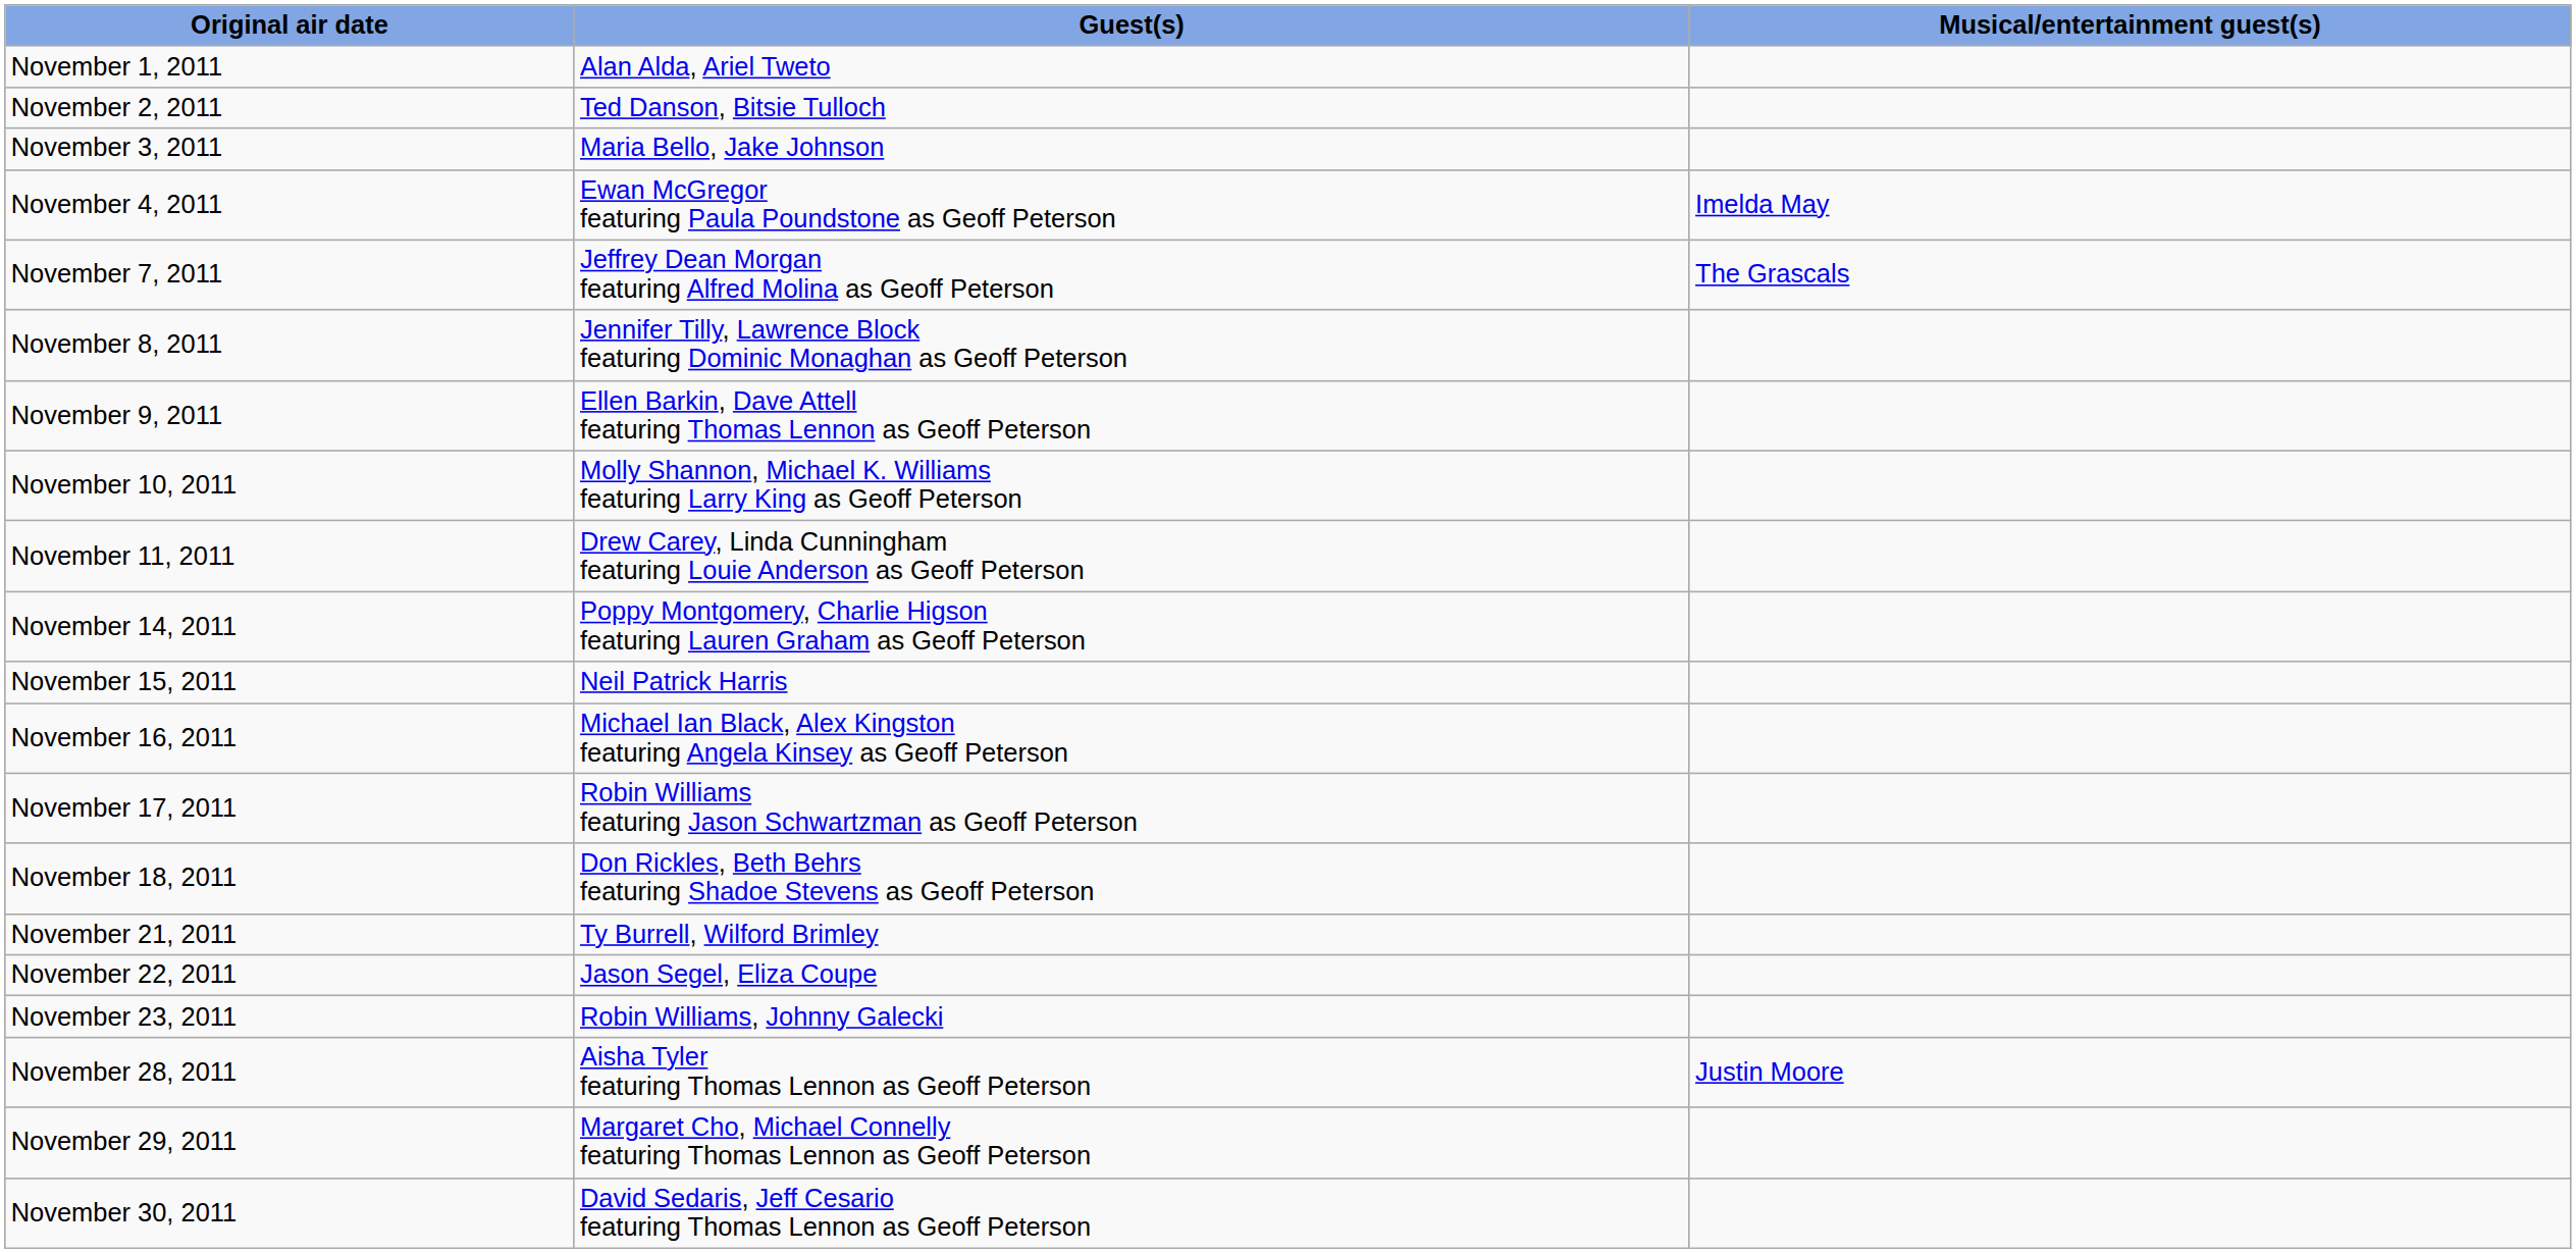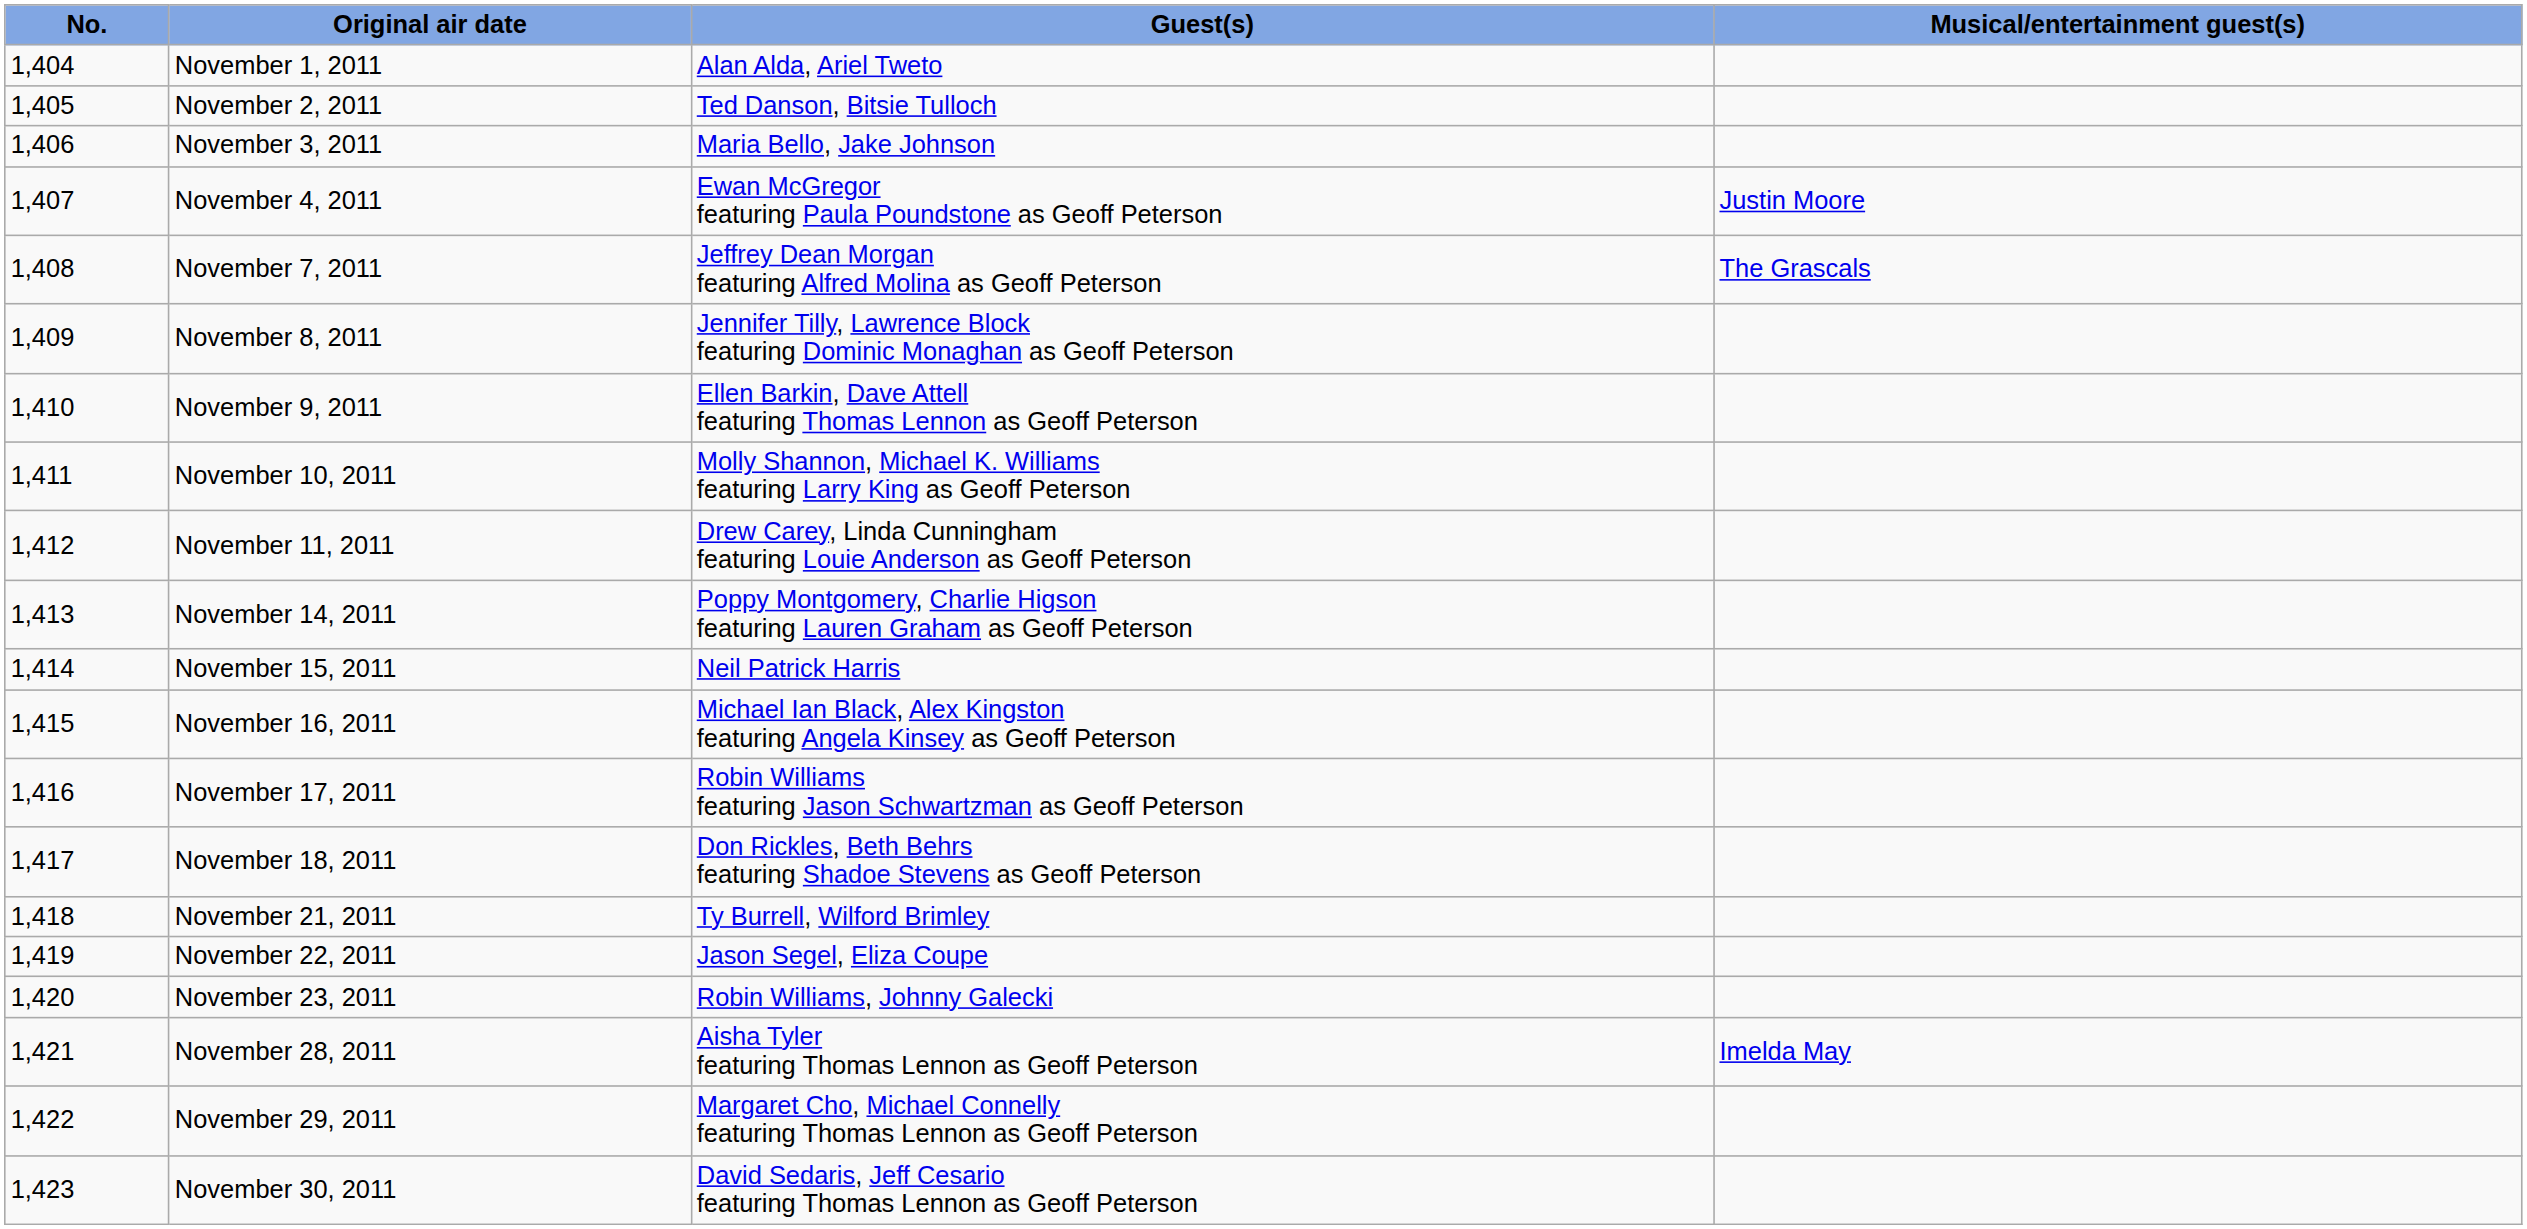 <table class="wikitable plainrowheaders" style="width:100%;">
 <tr>
+<th style="width:50px; background:#81a6e3;">No.</th>
 <th style="width:175px; background:#81a6e3;">Original air date</th>
 <th style="width:350px; background:#81a6e3;">Guest(s)</th>
 <th style="width:275px; background:#81a6e3;">Musical/entertainment guest(s)</th>
 </tr>
 <tr>
+<td>1,404</td>
 <td>November 1, 2011</td>
 <td><a href='#'>Alan Alda</a>, <a href='#'>Ariel Tweto</a></td>
 <td></td>
 </tr>
 <tr>
+<td>1,405</td>
 <td>November 2, 2011</td>
 <td><a href='#'>Ted Danson</a>, <a href='#'>Bitsie Tulloch</a></td>
 <td></td>
 </tr>
 <tr>
+<td>1,406</td>
 <td>November 3, 2011</td>
 <td><a href='#'>Maria Bello</a>, <a href='#'>Jake Johnson</a></td>
 <td></td>
 </tr>
 <tr>
+<td>1,407</td>
 <td>November 4, 2011</td>
 <td><a href='#'>Ewan McGregor</a><br>featuring <a href='#'>Paula Poundstone</a> as Geoff Peterson</td>
-<td><a href='#'>Imelda May</a></td>
+<td><a href='#'>Justin Moore</a></td>
 </tr>
 <tr>
+<td>1,408</td>
 <td>November 7, 2011</td>
 <td><a href='#'>Jeffrey Dean Morgan</a><br>featuring <a href='#'>Alfred Molina</a> as Geoff Peterson</td>
 <td><a href='#'>The Grascals</a></td>
 </tr>
 <tr>
+<td>1,409</td>
 <td>November 8, 2011</td>
 <td><a href='#'>Jennifer Tilly</a>, <a href='#'>Lawrence Block</a><br>featuring <a href='#'>Dominic Monaghan</a> as Geoff Peterson</td>
 <td></td>
 </tr>
 <tr>
+<td>1,410</td>
 <td>November 9, 2011</td>
 <td><a href='#'>Ellen Barkin</a>, <a href='#'>Dave Attell</a><br>featuring <a href='#'>Thomas Lennon</a> as Geoff Peterson</td>
 <td></td>
 </tr>
 <tr>
+<td>1,411</td>
 <td>November 10, 2011</td>
 <td><a href='#'>Molly Shannon</a>, <a href='#'>Michael K. Williams</a><br>featuring <a href='#'>Larry King</a> as Geoff Peterson</td>
 <td></td>
 </tr>
 <tr>
+<td>1,412</td>
 <td>November 11, 2011</td>
 <td><a href='#'>Drew Carey</a>, Linda Cunningham<br>featuring <a href='#'>Louie Anderson</a> as Geoff Peterson</td>
 <td></td>
 </tr>
 <tr>
+<td>1,413</td>
 <td>November 14, 2011</td>
 <td><a href='#'>Poppy Montgomery</a>, <a href='#'>Charlie Higson</a><br>featuring <a href='#'>Lauren Graham</a> as Geoff Peterson</td>
 <td></td>
 </tr>
 <tr>
+<td>1,414</td>
 <td>November 15, 2011</td>
 <td><a href='#'>Neil Patrick Harris</a></td>
 <td></td>
 </tr>
 <tr>
+<td>1,415</td>
 <td>November 16, 2011</td>
 <td><a href='#'>Michael Ian Black</a>, <a href='#'>Alex Kingston</a><br>featuring <a href='#'>Angela Kinsey</a> as Geoff Peterson</td>
 <td></td>
 </tr>
 <tr>
+<td>1,416</td>
 <td>November 17, 2011</td>
 <td><a href='#'>Robin Williams</a><br>featuring <a href='#'>Jason Schwartzman</a> as Geoff Peterson</td>
 <td></td>
 </tr>
 <tr>
+<td>1,417</td>
 <td>November 18, 2011</td>
 <td><a href='#'>Don Rickles</a>, <a href='#'>Beth Behrs</a><br>featuring <a href='#'>Shadoe Stevens</a> as Geoff Peterson</td>
 <td></td>
 </tr>
 <tr>
+<td>1,418</td>
 <td>November 21, 2011</td>
 <td><a href='#'>Ty Burrell</a>, <a href='#'>Wilford Brimley</a></td>
 <td></td>
 </tr>
 <tr>
+<td>1,419</td>
 <td>November 22, 2011</td>
 <td><a href='#'>Jason Segel</a>, <a href='#'>Eliza Coupe</a></td>
 <td></td>
 </tr>
 <tr>
+<td>1,420</td>
 <td>November 23, 2011</td>
 <td><a href='#'>Robin Williams</a>, <a href='#'>Johnny Galecki</a></td>
 <td></td>
 </tr>
 <tr>
+<td>1,421</td>
 <td>November 28, 2011</td>
 <td><a href='#'>Aisha Tyler</a><br>featuring Thomas Lennon as Geoff Peterson</td>
-<td><a href='#'>Justin Moore</a></td>
+<td><a href='#'>Imelda May</a></td>
 </tr>
 <tr>
+<td>1,422</td>
 <td>November 29, 2011</td>
 <td><a href='#'>Margaret Cho</a>, <a href='#'>Michael Connelly</a><br>featuring Thomas Lennon as Geoff Peterson</td>
 <td></td>
 </tr>
 <tr>
+<td>1,423</td>
 <td>November 30, 2011</td>
 <td><a href='#'>David Sedaris</a>, <a href='#'>Jeff Cesario</a><br>featuring Thomas Lennon as Geoff Peterson</td>
 <td></td>
 </tr>
 </table>
